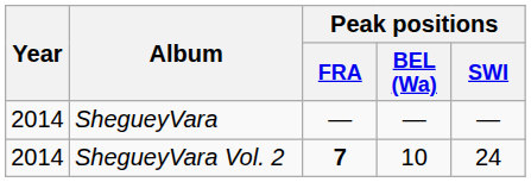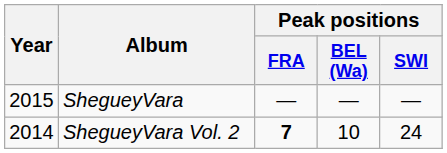 <table class="wikitable">
 <tr>
 <th align="center" rowspan="2" width="10">Year</th>
 <th align="center" rowspan="2" width="150">Album</th>
 <th align="center" colspan="3" width="20">Peak positions</th>
 </tr>
 <tr>
 <th scope="col" style="width:3em;font-size:90%;"><a href='#'>FRA</a><br></th>
 <th scope="col" style="width:3em;font-size:90%;"><a href='#'>BEL <br>(Wa)</a><br></th>
 <th scope="col" style="width:3em;font-size:90%;"><a href='#'>SWI</a><br></th>
 </tr>
 <tr>
-<td style="text-align:center;">2014</td>
+<td style="text-align:center;">2015</td>
 <td><em>ShegueyVara</em></td>
 <td style="text-align:center;">—</td>
 <td style="text-align:center;">—</td>
 <td style="text-align:center;">—</td>
 </tr>
 <tr>
 <td style="text-align:center;">2014</td>
 <td><em>ShegueyVara Vol. 2</em></td>
 <td style="text-align:center;"><strong>7</strong></td>
 <td style="text-align:center;">10</td>
 <td style="text-align:center;">24</td>
 </tr>
 </table>
